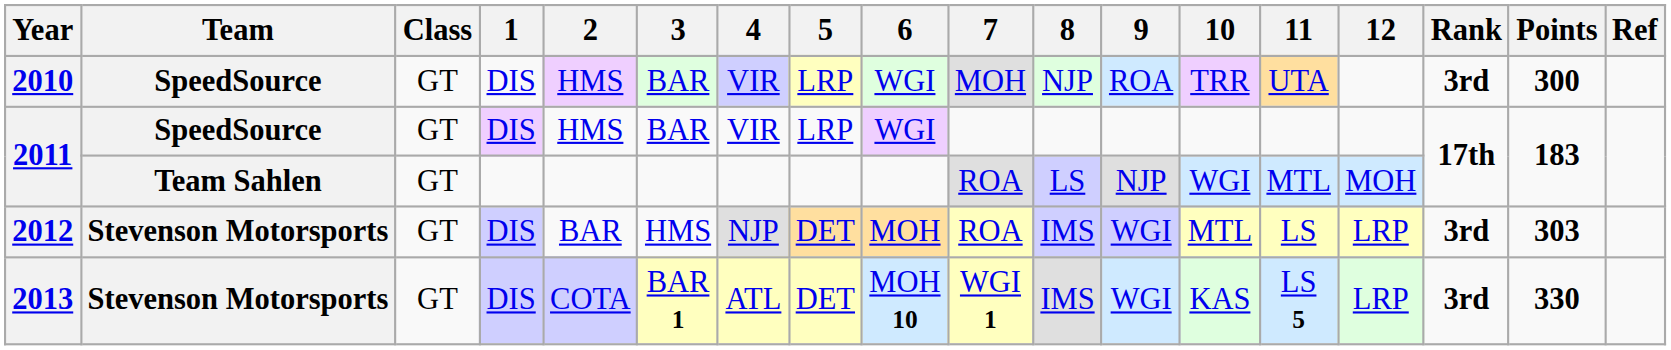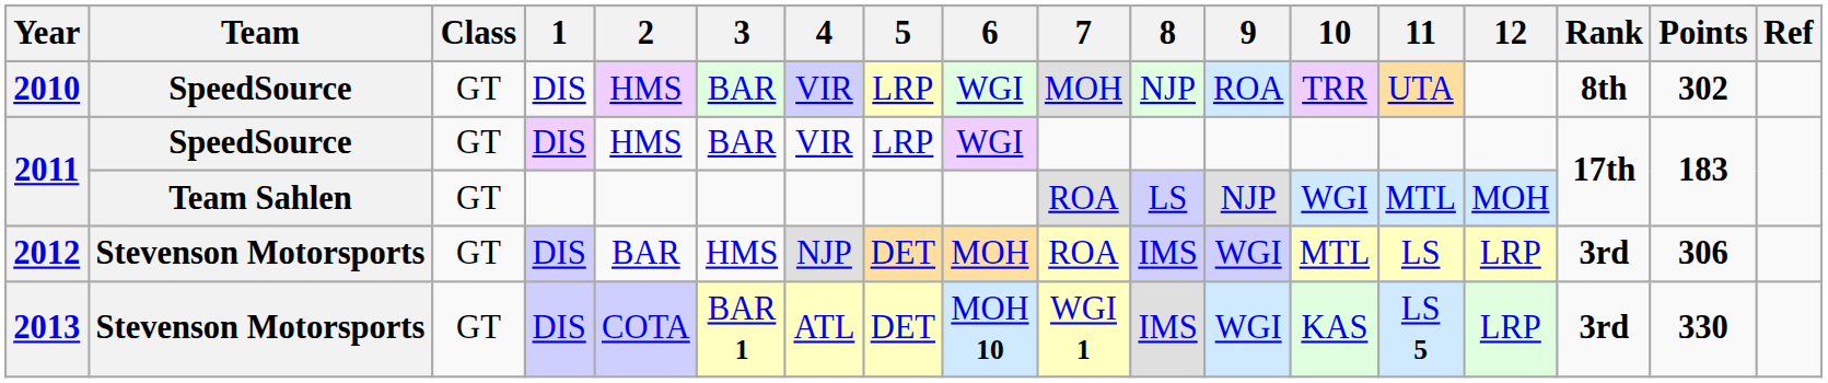 <table class="wikitable" style="text-align:center; font-size:90%">
 <tr>
 <th>Year</th>
 <th>Team</th>
 <th>Class</th>
 <th>1</th>
 <th>2</th>
 <th>3</th>
 <th>4</th>
 <th>5</th>
 <th>6</th>
 <th>7</th>
 <th>8</th>
 <th>9</th>
 <th>10</th>
 <th>11</th>
 <th>12</th>
 <th>Rank</th>
 <th>Points</th>
 <th>Ref</th>
 </tr>
 <tr>
 <th><a href='#'>2010</a></th>
 <th>SpeedSource</th>
 <td>GT</td>
 <td><a href='#'>DIS</a><br></td>
 <td style="background:#EFCFFF;"><a href='#'>HMS</a><br></td>
 <td style="background:#DFFFDF;"><a href='#'>BAR</a><br></td>
 <td style="background:#CFCFFF;"><a href='#'>VIR</a><br></td>
 <td style="background:#FFFFBF;"><a href='#'>LRP</a><br></td>
 <td style="background:#DFFFDF;"><a href='#'>WGI</a><br></td>
 <td style="background:#DFDFDF;"><a href='#'>MOH</a><br></td>
 <td style="background:#DFFFDF;"><a href='#'>NJP</a><br></td>
 <td style="background:#CFEAFF;"><a href='#'>ROA</a><br></td>
 <td style="background:#EFCFFF;"><a href='#'>TRR</a><br></td>
 <td style="background:#FFDF9F;"><a href='#'>UTA</a><br></td>
 <td></td>
-<td><strong>3rd</strong></td>
-<td><strong>300</strong></td>
+<td><strong>8th</strong></td>
+<td><strong>302</strong></td>
 <td></td>
 </tr>
 <tr>
 <th rowspan=2><a href='#'>2011</a></th>
 <th>SpeedSource</th>
 <td>GT</td>
 <td style="background:#EFCFFF;"><a href='#'>DIS</a><br></td>
 <td><a href='#'>HMS</a><br></td>
 <td><a href='#'>BAR</a><br></td>
 <td><a href='#'>VIR</a><br></td>
 <td><a href='#'>LRP</a><br></td>
 <td style="background:#EFCFFF;"><a href='#'>WGI</a><br></td>
 <td></td>
 <td></td>
 <td></td>
 <td></td>
 <td></td>
 <td></td>
 <td rowspan=2 style="background:#;"><strong>17th</strong></td>
 <td rowspan=2 style="background:#;"><strong>183</strong></td>
 <td rowspan="2"></td>
 </tr>
 <tr>
 <th>Team Sahlen</th>
 <td>GT</td>
 <td></td>
 <td></td>
 <td></td>
 <td></td>
 <td></td>
 <td></td>
 <td style="background:#DFDFDF;"><a href='#'>ROA</a><br></td>
 <td style="background:#CFCFFF;"><a href='#'>LS</a><br></td>
 <td style="background:#DFDFDF;"><a href='#'>NJP</a><br></td>
 <td style="background:#CFEAFF;"><a href='#'>WGI</a><br></td>
 <td style="background:#CFEAFF;"><a href='#'>MTL</a><br></td>
 <td style="background:#CFEAFF;"><a href='#'>MOH</a><br></td>
 </tr>
 <tr>
 <th><a href='#'>2012</a></th>
 <th>Stevenson Motorsports</th>
 <td>GT</td>
 <td style="background:#CFCFFF;"><a href='#'>DIS</a><br></td>
 <td><a href='#'>BAR</a><br></td>
 <td><a href='#'>HMS</a><br></td>
 <td style="background:#DFDFDF;"><a href='#'>NJP</a><br></td>
 <td style="background:#FFDF9F;"><a href='#'>DET</a><br></td>
 <td style="background:#FFDF9F;"><a href='#'>MOH</a><br></td>
 <td style="background:#FFFFBF;"><a href='#'>ROA</a><br></td>
 <td style="background:#CFCFFF;"><a href='#'>IMS</a><br></td>
 <td style="background:#CFCFFF;"><a href='#'>WGI</a><br></td>
 <td style="background:#FFFFBF;"><a href='#'>MTL</a><br></td>
 <td style="background:#FFFFBF;"><a href='#'>LS</a><br></td>
 <td style="background:#FFFFBF;"><a href='#'>LRP</a><br></td>
 <td><strong>3rd</strong></td>
-<td><strong>303</strong></td>
+<td><strong>306</strong></td>
 <td></td>
 </tr>
 <tr>
 <th><a href='#'>2013</a></th>
 <th>Stevenson Motorsports</th>
 <td>GT</td>
 <td style="background:#CFCFFF;"><a href='#'>DIS</a><br></td>
 <td style="background:#CFCFFF;"><a href='#'>COTA</a><br></td>
 <td style="background:#FFFFBF;"><a href='#'>BAR</a><br><small><strong>1</strong></small></td>
 <td style="background:#FFFFBF;"><a href='#'>ATL</a><br></td>
 <td style="background:#FFFFBF;"><a href='#'>DET</a><br></td>
 <td style="background:#CFEAFF;"><a href='#'>MOH</a><br><small><strong>10</strong></small></td>
 <td style="background:#FFFFBF;"><a href='#'>WGI</a><br><small><strong>1</strong></small></td>
 <td style="background:#DFDFDF;"><a href='#'>IMS</a><br></td>
 <td style="background:#CFEAFF;"><a href='#'>WGI</a><br></td>
 <td style="background:#DFFFDF;"><a href='#'>KAS</a><br></td>
 <td style="background:#CFEAFF;"><a href='#'>LS</a><br><small><strong>5</strong></small></td>
 <td style="background:#DFFFDF;"><a href='#'>LRP</a><br></td>
 <td><strong>3rd</strong></td>
 <td><strong>330</strong></td>
 <td></td>
 </tr>
 </table>
